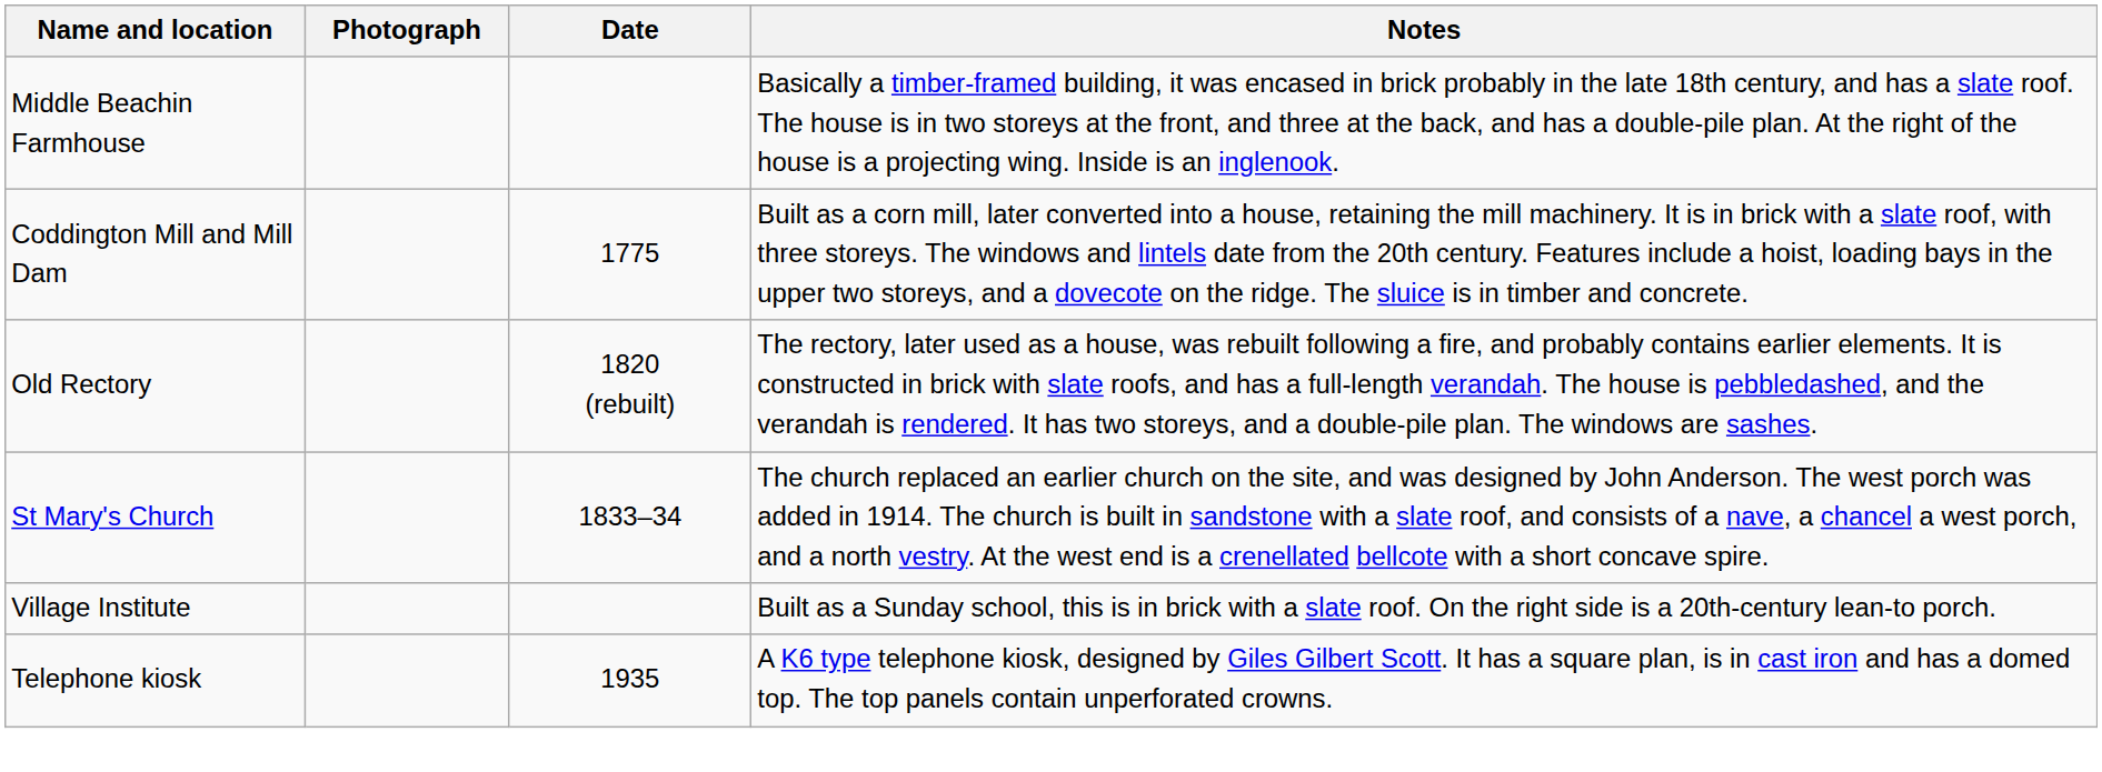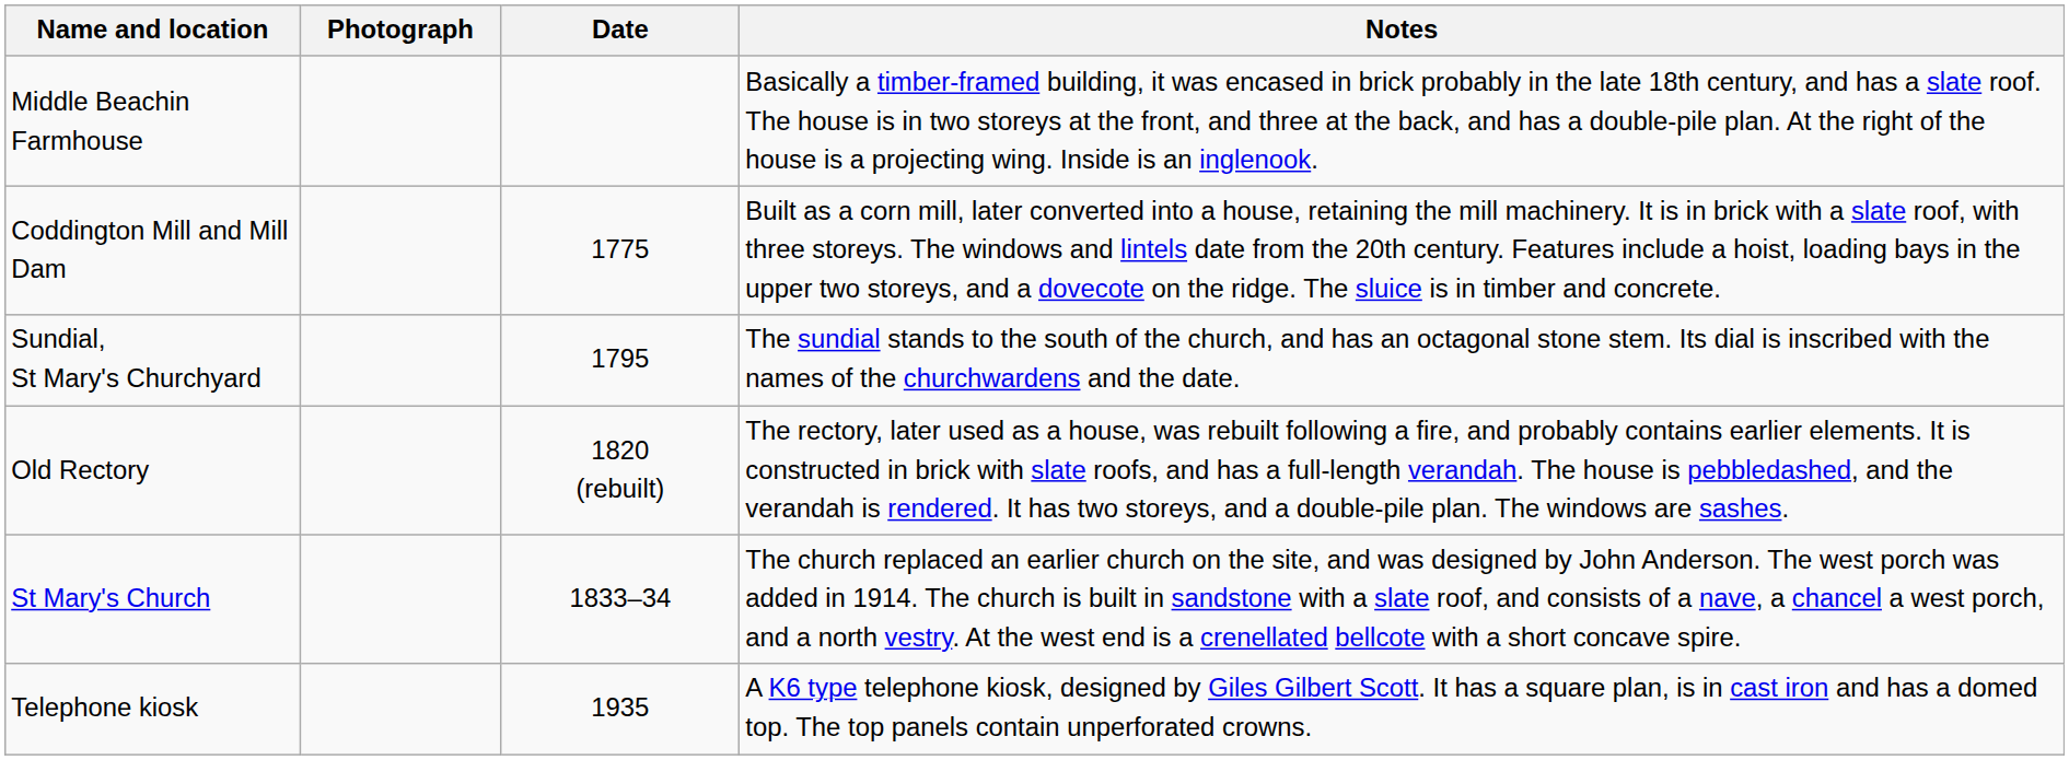 <table class="wikitable sortable plainrowheaders" style="width:100%;border:0px;text-align:left;line-height:150%;">
 <tr>
 <th scope="col" style="width:150px">Name and location</th>
 <th scope="col" style="width:100px" class="unsortable">Photograph</th>
 <th scope="col" style="width:120px">Date</th>
 <th scope="col" style="width:700px" class="unsortable">Notes</th>
 </tr>
 <tr>
 <td>Middle Beachin Farmhouse<br><small></small></td>
 <td></td>
 <td align="center"></td>
 <td>Basically a <a href='#'>timber-framed</a> building, it was encased in brick probably in the late 18th century, and has a <a href='#'>slate</a> roof. The house is in two storeys at the front, and three at the back, and has a double-pile plan. At the right of the house is a projecting wing. Inside is an <a href='#'>inglenook</a>.</td>
 </tr>
 <tr>
 <td>Coddington Mill and Mill Dam<br><small></small></td>
 <td></td>
 <td align="center">1775</td>
 <td>Built as a corn mill, later converted into a house, retaining the mill machinery. It is in brick with a <a href='#'>slate</a> roof, with three storeys. The windows and <a href='#'>lintels</a> date from the 20th century. Features include a hoist, loading bays in the upper two storeys, and a <a href='#'>dovecote</a> on the ridge. The <a href='#'>sluice</a> is in timber and concrete.</td>
 </tr>
 <tr>
+<td>Sundial,<br>St Mary's Churchyard<br><small></small></td>
+<td></td>
+<td align="center">1795</td>
+<td>The <a href='#'>sundial</a> stands to the south of the church, and has an octagonal stone stem. Its dial is inscribed with the names of the <a href='#'>churchwardens</a> and the date.</td>
+</tr>
+<tr>
 <td>Old Rectory<br><small></small></td>
 <td></td>
 <td align="center">1820<br>(rebuilt)</td>
 <td>The rectory, later used as a house, was rebuilt following a fire, and probably contains earlier elements. It is constructed in brick with <a href='#'>slate</a> roofs, and has a full-length <a href='#'>verandah</a>. The house is <a href='#'>pebbledashed</a>, and the verandah is <a href='#'>rendered</a>. It has two storeys, and a double-pile plan. The windows are <a href='#'>sashes</a>.</td>
 </tr>
 <tr>
 <td><a href='#'>St Mary's Church</a><br><small></small></td>
 <td></td>
 <td align="center">1833–34</td>
 <td>The church replaced an earlier church on the site, and was designed by John Anderson. The west porch was added in 1914. The church is built in <a href='#'>sandstone</a> with a <a href='#'>slate</a> roof, and consists of a <a href='#'>nave</a>, a <a href='#'>chancel</a> a west porch, and a north <a href='#'>vestry</a>. At the west end is a <a href='#'>crenellated</a> <a href='#'>bellcote</a> with a short concave spire.</td>
 </tr>
 <tr>
-<td>Village Institute<br><small></small></td>
-<td></td>
-<td align="center"></td>
-<td>Built as a Sunday school, this is in brick with a <a href='#'>slate</a> roof. On the right side is a 20th-century lean-to porch.</td>
-</tr>
-<tr>
 <td>Telephone kiosk<br><small></small></td>
 <td></td>
 <td align="center">1935</td>
 <td>A <a href='#'>K6 type</a> telephone kiosk, designed by <a href='#'>Giles Gilbert Scott</a>. It has a square plan, is in <a href='#'>cast iron</a> and has a domed top. The top panels contain unperforated crowns.</td>
 </tr>
 <tr>
 </tr>
 </table>
